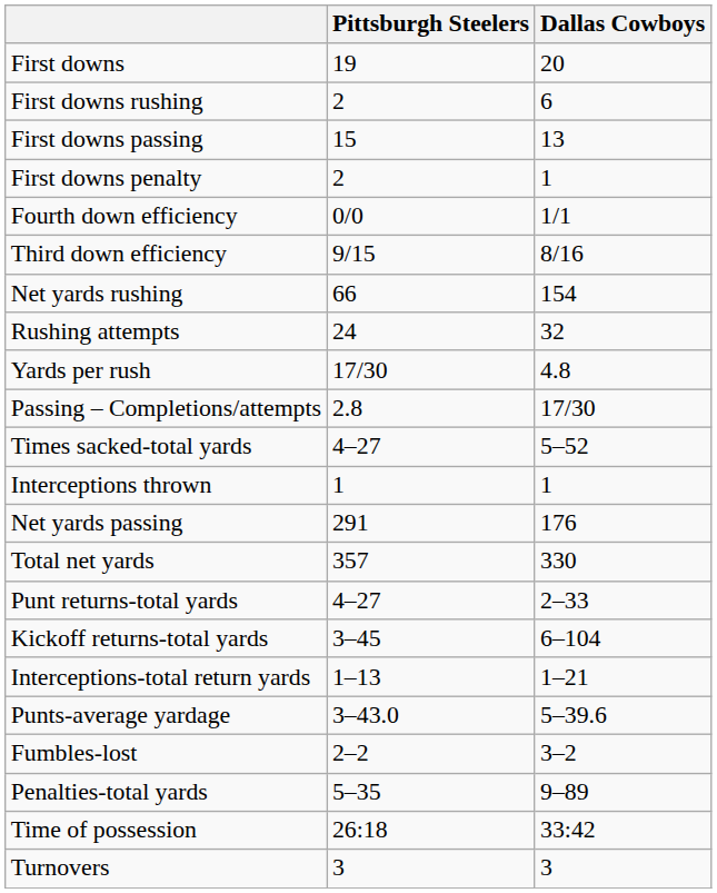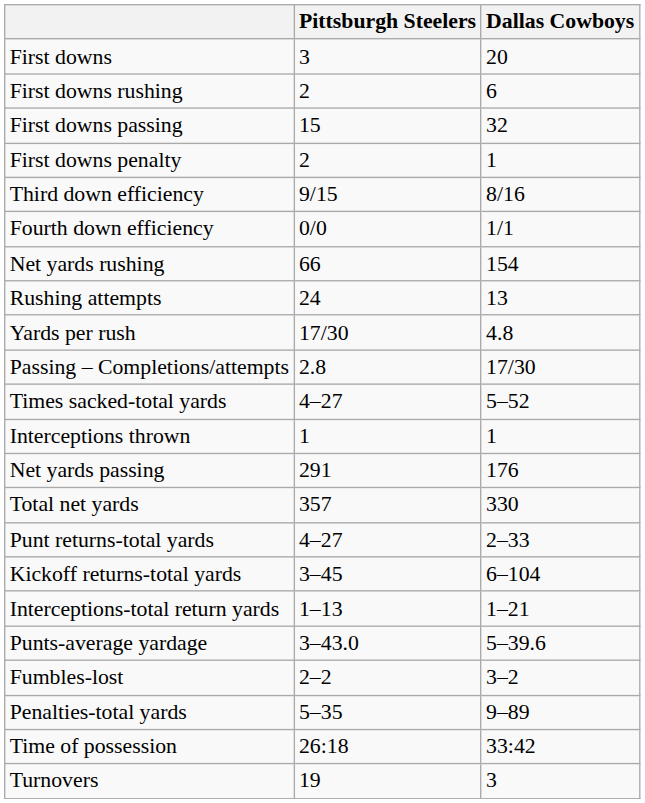 <table class="wikitable">
 <tr>
 <th></th>
 <th><strong>Pittsburgh Steelers</strong></th>
 <th><strong>Dallas Cowboys</strong></th>
 </tr>
 <tr>
 <td>First downs</td>
-<td>19</td>
+<td>3</td>
 <td>20</td>
 </tr>
 <tr>
 <td>First downs rushing</td>
 <td>2</td>
 <td>6</td>
 </tr>
 <tr>
 <td>First downs passing</td>
 <td>15</td>
-<td>13</td>
+<td>32</td>
 </tr>
 <tr>
 <td>First downs penalty</td>
 <td>2</td>
 <td>1</td>
 </tr>
 <tr>
+<td>Third down efficiency</td>
+<td>9/15</td>
+<td>8/16</td>
+</tr>
+<tr>
 <td>Fourth down efficiency</td>
 <td>0/0</td>
 <td>1/1</td>
-</tr>
-<tr>
-<td>Third down efficiency</td>
-<td>9/15</td>
-<td>8/16</td>
 </tr>
 <tr>
 <td>Net yards rushing</td>
 <td>66</td>
 <td>154</td>
 </tr>
 <tr>
 <td>Rushing attempts</td>
 <td>24</td>
-<td>32</td>
+<td>13</td>
 </tr>
 <tr>
 <td>Yards per rush</td>
 <td>17/30</td>
 <td>4.8</td>
 </tr>
 <tr>
 <td>Passing – Completions/attempts</td>
 <td>2.8</td>
 <td>17/30</td>
 </tr>
 <tr>
 <td>Times sacked-total yards</td>
 <td>4–27</td>
 <td>5–52</td>
 </tr>
 <tr>
 <td>Interceptions thrown</td>
 <td>1</td>
 <td>1</td>
 </tr>
 <tr>
 <td>Net yards passing</td>
 <td>291</td>
 <td>176</td>
 </tr>
 <tr>
 <td>Total net yards</td>
 <td>357</td>
 <td>330</td>
 </tr>
 <tr>
 <td>Punt returns-total yards</td>
 <td>4–27</td>
 <td>2–33</td>
 </tr>
 <tr>
 <td>Kickoff returns-total yards</td>
 <td>3–45</td>
 <td>6–104</td>
 </tr>
 <tr>
 <td>Interceptions-total return yards</td>
 <td>1–13</td>
 <td>1–21</td>
 </tr>
 <tr>
 <td>Punts-average yardage</td>
 <td>3–43.0</td>
 <td>5–39.6</td>
 </tr>
 <tr>
 <td>Fumbles-lost</td>
 <td>2–2</td>
 <td>3–2</td>
 </tr>
 <tr>
 <td>Penalties-total yards</td>
 <td>5–35</td>
 <td>9–89</td>
 </tr>
 <tr>
 <td>Time of possession</td>
 <td>26:18</td>
 <td>33:42</td>
 </tr>
 <tr>
 <td>Turnovers</td>
-<td>3</td>
+<td>19</td>
 <td>3</td>
 </tr>
 <tr>
 </tr>
 </table>
